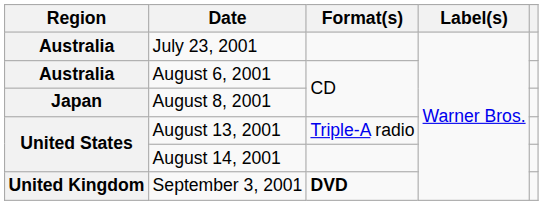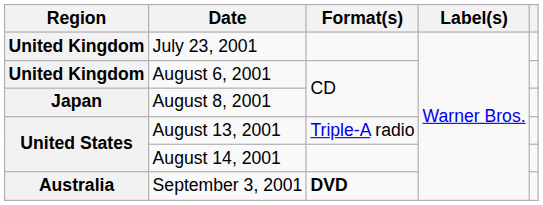 <table class="wikitable plainrowheaders">
 <tr>
 <th scope="col">Region</th>
 <th scope="col">Date</th>
 <th scope="col">Format(s)</th>
 <th scope="col">Label(s)</th>
 <th scope="col"></th>
 </tr>
 <tr>
-<th scope="row">Australia</th>
+<th scope="row">United Kingdom</th>
 <td>July 23, 2001</td>
 <td></td>
 <td rowspan="6"><a href='#'>Warner Bros.</a></td>
 <td></td>
 </tr>
 <tr>
-<th scope="row">Australia</th>
+<th scope="row">United Kingdom</th>
 <td>August 6, 2001</td>
 <td rowspan="2">CD</td>
 <td></td>
 </tr>
 <tr>
 <th scope="row">Japan</th>
 <td>August 8, 2001</td>
 <td></td>
 </tr>
 <tr>
 <th scope="row" rowspan="2">United States</th>
 <td>August 13, 2001</td>
 <td><a href='#'>Triple-A</a> radio</td>
 <td></td>
 </tr>
 <tr>
 <td>August 14, 2001</td>
 <td></td>
 <td></td>
 </tr>
 <tr>
-<th scope="row">United Kingdom</th>
+<th scope="row">Australia</th>
 <td>September 3, 2001</td>
 <td><strong>DVD</strong></td>
 <td></td>
 </tr>
 </table>
